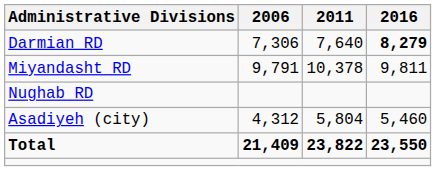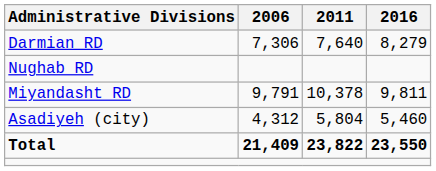 <table class="wikitable">
 <tr>
 <th>Administrative Divisions</th>
 <th>2006</th>
 <th>2011</th>
 <th>2016</th>
 </tr>
 <tr>
 <td><a href='#'>Darmian RD</a></td>
 <td style="text-align: right;">7,306</td>
 <td style="text-align: right;">7,640</td>
-<td style="text-align: right;"><strong>8,279</strong></td>
+<td style="text-align: right;">8,279</td>
+</tr>
+<tr>
+<td><a href='#'>Nughab RD</a></td>
+<td style="text-align: right;"></td>
+<td style="text-align: right;"></td>
+<td style="text-align: right;"></td>
 </tr>
 <tr>
 <td><a href='#'>Miyandasht RD</a></td>
 <td style="text-align: right;">9,791</td>
 <td style="text-align: right;">10,378</td>
 <td style="text-align: right;">9,811</td>
-</tr>
-<tr>
-<td><a href='#'>Nughab RD</a></td>
-<td style="text-align: right;"></td>
-<td style="text-align: right;"></td>
-<td style="text-align: right;"></td>
 </tr>
 <tr>
 <td><a href='#'>Asadiyeh</a> (city)</td>
 <td style="text-align: right;">4,312</td>
 <td style="text-align: right;">5,804</td>
 <td style="text-align: right;">5,460</td>
 </tr>
 <tr>
 <td><strong>Total</strong></td>
 <td style="text-align: right;"><strong>21,409</strong></td>
 <td style="text-align: right;"><strong>23,822</strong></td>
 <td style="text-align: right;"><strong>23,550</strong></td>
 </tr>
 <tr>
 <td colspan=4></td>
 </tr>
 </table>
